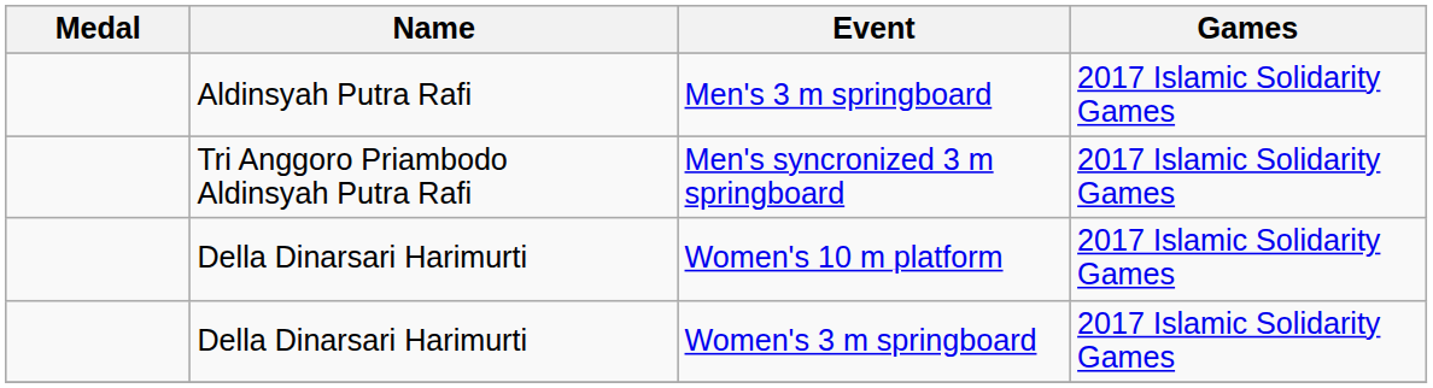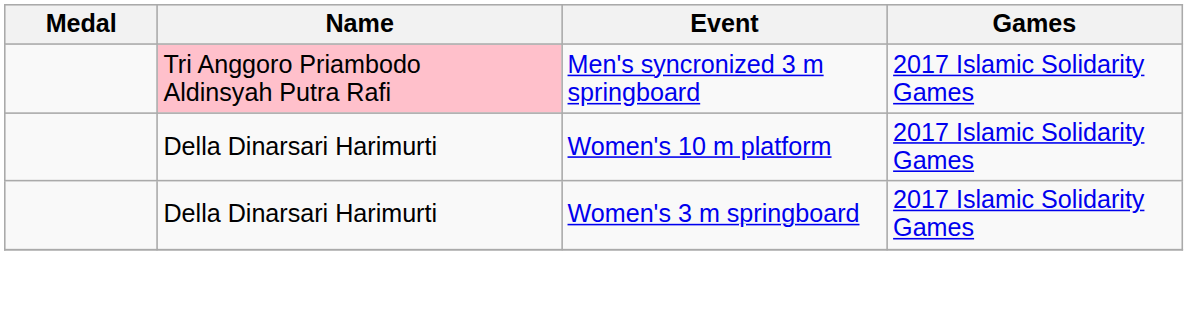 <table class="wikitable sortable" style="font-size:100%">
 <tr>
 <th width="90">Medal</th>
 <th width="250">Name</th>
 <th width="200">Event</th>
 <th width="180">Games</th>
 </tr>
 <tr>
 <td></td>
-<td>Aldinsyah Putra Rafi</td>
-<td><a href='#'>Men's 3 m springboard</a></td>
-<td><a href='#'>2017 Islamic Solidarity Games</a></td>
-</tr>
-<tr>
-<td></td>
-<td>Tri Anggoro Priambodo<br>Aldinsyah Putra Rafi</td>
+<td style="background: pink;">Tri Anggoro Priambodo<br>Aldinsyah Putra Rafi</td>
 <td><a href='#'>Men's syncronized 3 m springboard</a></td>
 <td><a href='#'>2017 Islamic Solidarity Games</a></td>
 </tr>
 <tr>
 <td></td>
 <td>Della Dinarsari Harimurti</td>
 <td><a href='#'>Women's 10 m platform</a></td>
 <td><a href='#'>2017 Islamic Solidarity Games</a></td>
 </tr>
 <tr>
 <td></td>
 <td>Della Dinarsari Harimurti</td>
 <td><a href='#'>Women's 3 m springboard</a></td>
 <td><a href='#'>2017 Islamic Solidarity Games</a></td>
 </tr>
 <tr>
 </tr>
 </table>
